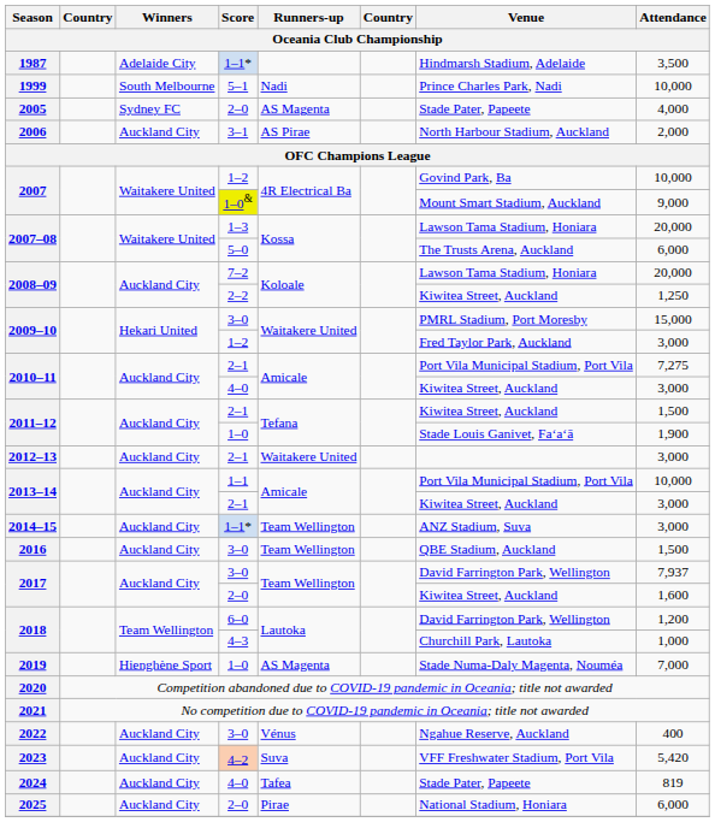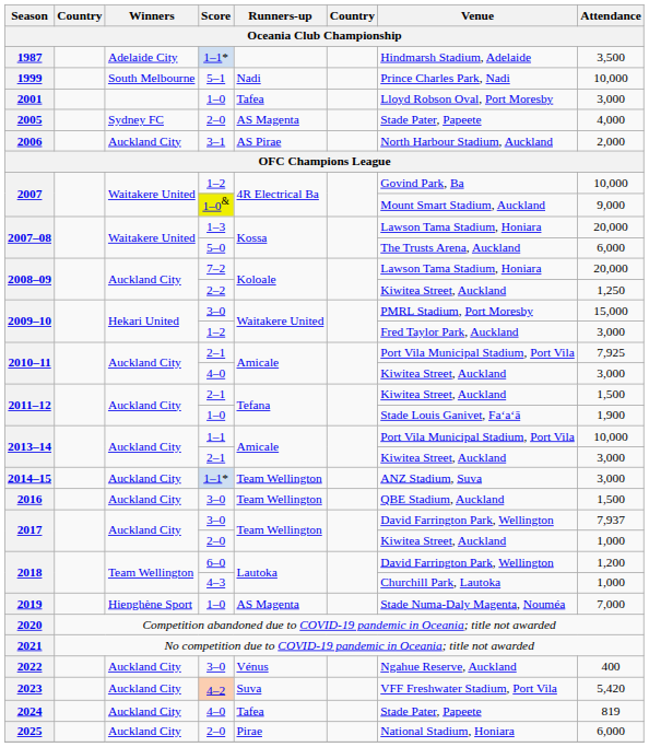 <table class="wikitable plainrowheaders sortable" style="text-align:; font-size:88%;">
 <tr>
 <th scope=col>Season</th>
 <th scope=col>Country</th>
 <th scope=col>Winners</th>
 <th scope=col>Score</th>
 <th scope=col>Runners-up</th>
 <th scope=col>Country</th>
 <th scope=col>Venue</th>
 <th scope="col">Attendance</th>
 </tr>
 <tr>
 <th colspan=8>Oceania Club Championship</th>
 </tr>
 <tr>
 <th scope="row" style="text-align:center"><a href='#'>1987</a></th>
 <td></td>
 <td><a href='#'>Adelaide City</a></td>
 <td align=center bgcolor=cedff2><a href='#'>1–1</a>*</td>
 <td></td>
 <td></td>
 <td> <a href='#'>Hindmarsh Stadium</a>, <a href='#'>Adelaide</a></td>
 <td align=center>3,500</td>
 </tr>
 <tr>
 <th scope="row" style="text-align:center"><a href='#'>1999</a></th>
 <td></td>
 <td><a href='#'>South Melbourne</a></td>
 <td align=center><a href='#'>5–1</a></td>
 <td><a href='#'>Nadi</a></td>
 <td></td>
 <td> <a href='#'>Prince Charles Park</a>, <a href='#'>Nadi</a></td>
 <td align=center>10,000</td>
+</tr>
+<tr>
+<th scope="row" style="text-align:center"><a href='#'>2001</a></th>
+<td></td>
+<td></td>
+<td align=center><a href='#'>1–0</a></td>
+<td><a href='#'>Tafea</a></td>
+<td></td>
+<td> <a href='#'>Lloyd Robson Oval</a>, <a href='#'>Port Moresby</a></td>
+<td align=center>3,000</td>
 </tr>
 <tr>
 <th scope="row" style="text-align:center"><a href='#'>2005</a></th>
 <td></td>
 <td><a href='#'>Sydney FC</a></td>
 <td align=center><a href='#'>2–0</a></td>
 <td><a href='#'>AS Magenta</a></td>
 <td></td>
 <td> <a href='#'>Stade Pater</a>, <a href='#'>Papeete</a></td>
 <td align=center>4,000</td>
 </tr>
 <tr>
 <th scope="row" style="text-align:center"><a href='#'>2006</a></th>
 <td></td>
 <td><a href='#'>Auckland City</a></td>
 <td align=center><a href='#'>3–1</a></td>
 <td><a href='#'>AS Pirae</a></td>
 <td></td>
 <td> <a href='#'>North Harbour Stadium</a>, <a href='#'>Auckland</a></td>
 <td align=center>2,000</td>
 </tr>
 <tr>
 <th colspan=8>OFC Champions League</th>
 </tr>
 <tr>
 <th scope="row" style="text-align:center" rowspan=2><a href='#'>2007</a></th>
 <td rowspan=2></td>
 <td rowspan=2><a href='#'>Waitakere United</a></td>
 <td align=center><a href='#'>1–2</a></td>
 <td rowspan=2><a href='#'>4R Electrical Ba</a></td>
 <td rowspan=2></td>
 <td> <a href='#'>Govind Park</a>, <a href='#'>Ba</a></td>
 <td align=center>10,000</td>
 </tr>
 <tr>
 <td align=center bgcolor="#eeee00"><a href='#'>1–0</a><sup>&</sup></td>
 <td> <a href='#'>Mount Smart Stadium</a>, <a href='#'>Auckland</a></td>
 <td align=center>9,000</td>
 </tr>
 <tr>
 <th scope="row" style="text-align:center" rowspan=2><a href='#'>2007–08</a></th>
 <td rowspan=2></td>
 <td rowspan=2><a href='#'>Waitakere United</a></td>
 <td align=center><a href='#'>1–3</a></td>
 <td rowspan=2><a href='#'>Kossa</a></td>
 <td rowspan=2></td>
 <td> <a href='#'>Lawson Tama Stadium</a>, <a href='#'>Honiara</a></td>
 <td align=center>20,000</td>
 </tr>
 <tr>
 <td align=center><a href='#'>5–0</a></td>
 <td> <a href='#'>The Trusts Arena</a>, <a href='#'>Auckland</a></td>
 <td align=center>6,000</td>
 </tr>
 <tr>
 <th scope="row" style="text-align:center" rowspan=2><a href='#'>2008–09</a></th>
 <td rowspan=2></td>
 <td rowspan=2><a href='#'>Auckland City</a></td>
 <td align=center><a href='#'>7–2</a></td>
 <td rowspan=2><a href='#'>Koloale</a></td>
 <td rowspan=2></td>
 <td> <a href='#'>Lawson Tama Stadium</a>, <a href='#'>Honiara</a></td>
 <td align=center>20,000</td>
 </tr>
 <tr>
 <td align=center><a href='#'>2–2</a></td>
 <td> <a href='#'>Kiwitea Street</a>, <a href='#'>Auckland</a></td>
 <td align=center>1,250</td>
 </tr>
 <tr>
 <th scope="row" style="text-align:center" rowspan=2><a href='#'>2009–10</a></th>
 <td rowspan=2></td>
 <td rowspan=2><a href='#'>Hekari United</a></td>
 <td align=center><a href='#'>3–0</a></td>
 <td rowspan=2><a href='#'>Waitakere United</a></td>
 <td rowspan=2></td>
 <td> <a href='#'>PMRL Stadium</a>, <a href='#'>Port Moresby</a></td>
 <td align=center>15,000</td>
 </tr>
 <tr>
 <td align=center><a href='#'>1–2</a></td>
 <td> <a href='#'>Fred Taylor Park</a>, <a href='#'>Auckland</a></td>
 <td align=center>3,000</td>
 </tr>
 <tr>
 <th scope="row" style="text-align:center" rowspan=2><a href='#'>2010–11</a></th>
 <td rowspan=2></td>
 <td rowspan=2><a href='#'>Auckland City</a></td>
 <td align=center><a href='#'>2–1</a></td>
 <td rowspan=2><a href='#'>Amicale</a></td>
 <td rowspan=2></td>
 <td> <a href='#'>Port Vila Municipal Stadium</a>, <a href='#'>Port Vila</a></td>
-<td align=center>7,275</td>
+<td align=center>7,925</td>
 </tr>
 <tr>
 <td align=center><a href='#'>4–0</a></td>
 <td> <a href='#'>Kiwitea Street</a>, <a href='#'>Auckland</a></td>
 <td align=center>3,000</td>
 </tr>
 <tr>
 <th scope="row" style="text-align:center" rowspan=2><a href='#'>2011–12</a></th>
 <td rowspan=2></td>
 <td rowspan=2><a href='#'>Auckland City</a></td>
 <td align=center><a href='#'>2–1</a></td>
 <td rowspan=2><a href='#'>Tefana</a></td>
 <td rowspan=2></td>
 <td> <a href='#'>Kiwitea Street</a>, <a href='#'>Auckland</a></td>
 <td align=center>1,500</td>
 </tr>
 <tr>
 <td align=center><a href='#'>1–0</a></td>
 <td> <a href='#'>Stade Louis Ganivet</a>, <a href='#'>Faʻaʻā</a></td>
 <td align=center>1,900</td>
-</tr>
-<tr>
-<th scope="row" style="text-align:center"><a href='#'>2012–13</a></th>
-<td></td>
-<td><a href='#'>Auckland City</a></td>
-<td align=center><a href='#'>2–1</a></td>
-<td><a href='#'>Waitakere United</a></td>
-<td></td>
-<td></td>
-<td align=center>3,000</td>
 </tr>
 <tr>
 <th scope="row" style="text-align:center" rowspan=2><a href='#'>2013–14</a></th>
 <td rowspan=2></td>
 <td rowspan=2><a href='#'>Auckland City</a></td>
 <td align=center><a href='#'>1–1</a></td>
 <td rowspan=2><a href='#'>Amicale</a></td>
 <td rowspan=2></td>
 <td> <a href='#'>Port Vila Municipal Stadium</a>, <a href='#'>Port Vila</a></td>
 <td align=center>10,000</td>
 </tr>
 <tr>
 <td align=center><a href='#'>2–1</a></td>
 <td> <a href='#'>Kiwitea Street</a>, <a href='#'>Auckland</a></td>
 <td align=center>3,000</td>
 </tr>
 <tr>
 <th scope="row" style="text-align:center"><a href='#'>2014–15</a></th>
 <td></td>
 <td><a href='#'>Auckland City</a></td>
 <td align=center bgcolor=cedff2><a href='#'>1–1</a>*</td>
 <td><a href='#'>Team Wellington</a></td>
 <td></td>
 <td> <a href='#'>ANZ Stadium</a>, <a href='#'>Suva</a></td>
 <td align=center>3,000</td>
 </tr>
 <tr>
 <th scope="row" style="text-align:center"><a href='#'>2016</a></th>
 <td></td>
 <td><a href='#'>Auckland City</a></td>
 <td align=center><a href='#'>3–0</a></td>
 <td><a href='#'>Team Wellington</a></td>
 <td></td>
 <td> <a href='#'>QBE Stadium</a>, <a href='#'>Auckland</a></td>
 <td align=center>1,500</td>
 </tr>
 <tr>
 <th scope="row" style="text-align:center" rowspan=2><a href='#'>2017</a></th>
 <td rowspan=2></td>
 <td rowspan=2><a href='#'>Auckland City</a></td>
 <td align=center><a href='#'>3–0</a></td>
 <td rowspan=2><a href='#'>Team Wellington</a></td>
 <td rowspan=2></td>
 <td> <a href='#'>David Farrington Park</a>, <a href='#'>Wellington</a></td>
 <td align=center>7,937</td>
 </tr>
 <tr>
 <td align=center><a href='#'>2–0</a></td>
 <td> <a href='#'>Kiwitea Street</a>, <a href='#'>Auckland</a></td>
-<td align=center>1,600</td>
+<td align=center>1,000</td>
 </tr>
 <tr>
 <th scope="row" style="text-align:center" rowspan=2><a href='#'>2018</a></th>
 <td rowspan=2></td>
 <td rowspan=2><a href='#'>Team Wellington</a></td>
 <td align=center><a href='#'>6–0</a></td>
 <td rowspan=2><a href='#'>Lautoka</a></td>
 <td rowspan=2></td>
 <td> <a href='#'>David Farrington Park</a>, <a href='#'>Wellington</a></td>
 <td align=center>1,200</td>
 </tr>
 <tr>
 <td align=center><a href='#'>4–3</a></td>
 <td> <a href='#'>Churchill Park</a>, <a href='#'>Lautoka</a></td>
 <td align=center>1,000</td>
 </tr>
 <tr>
 <th scope="row" style="text-align:center"><a href='#'>2019</a></th>
 <td></td>
 <td><a href='#'>Hienghène Sport</a></td>
 <td align=center><a href='#'>1–0</a></td>
 <td><a href='#'>AS Magenta</a></td>
 <td></td>
 <td> <a href='#'>Stade Numa-Daly Magenta</a>, <a href='#'>Nouméa</a></td>
 <td align=center>7,000</td>
 </tr>
 <tr>
 <th scope="row" style="text-align:center"><a href='#'>2020</a></th>
 <td colspan=7 align=center><em>Competition abandoned due to <a href='#'>COVID-19 pandemic in Oceania</a>; title not awarded</em></td>
 </tr>
 <tr>
 <th scope="row" style="text-align:center"><a href='#'>2021</a></th>
 <td colspan=7 align=center><em>No competition due to <a href='#'>COVID-19 pandemic in Oceania</a>; title not awarded</em></td>
 </tr>
 <tr>
 <th scope="row" style="text-align:center"><a href='#'>2022</a></th>
 <td></td>
 <td><a href='#'>Auckland City</a></td>
 <td align=center><a href='#'>3–0</a></td>
 <td><a href='#'>Vénus</a></td>
 <td></td>
 <td> <a href='#'>Ngahue Reserve</a>, <a href='#'>Auckland</a></td>
 <td align=center>400</td>
 </tr>
 <tr>
 <th scope="row" style="text-align:center"><a href='#'>2023</a></th>
 <td></td>
 <td><a href='#'>Auckland City</a></td>
 <td align=center bgcolor="#FBCEB1"><a href='#'>4–2</a><sup></sup></td>
 <td><a href='#'>Suva</a></td>
 <td></td>
 <td> <a href='#'>VFF Freshwater Stadium</a>, <a href='#'>Port Vila</a></td>
 <td align=center>5,420</td>
 </tr>
 <tr>
 <th scope="row" style="text-align:center"><a href='#'>2024</a></th>
 <td></td>
 <td><a href='#'>Auckland City</a></td>
 <td align=center><a href='#'>4–0</a></td>
 <td><a href='#'>Tafea</a></td>
 <td></td>
 <td> <a href='#'>Stade Pater</a>, <a href='#'>Papeete</a></td>
 <td align=center>819</td>
 </tr>
 <tr>
 <th scope="row" style="text-align:center"><a href='#'>2025</a></th>
 <td></td>
 <td><a href='#'>Auckland City</a></td>
 <td align=center><a href='#'>2–0</a></td>
 <td><a href='#'>Pirae</a></td>
 <td></td>
 <td> <a href='#'>National Stadium</a>, <a href='#'>Honiara</a></td>
 <td align=center>6,000</td>
 </tr>
 <tr>
 </tr>
 </table>
